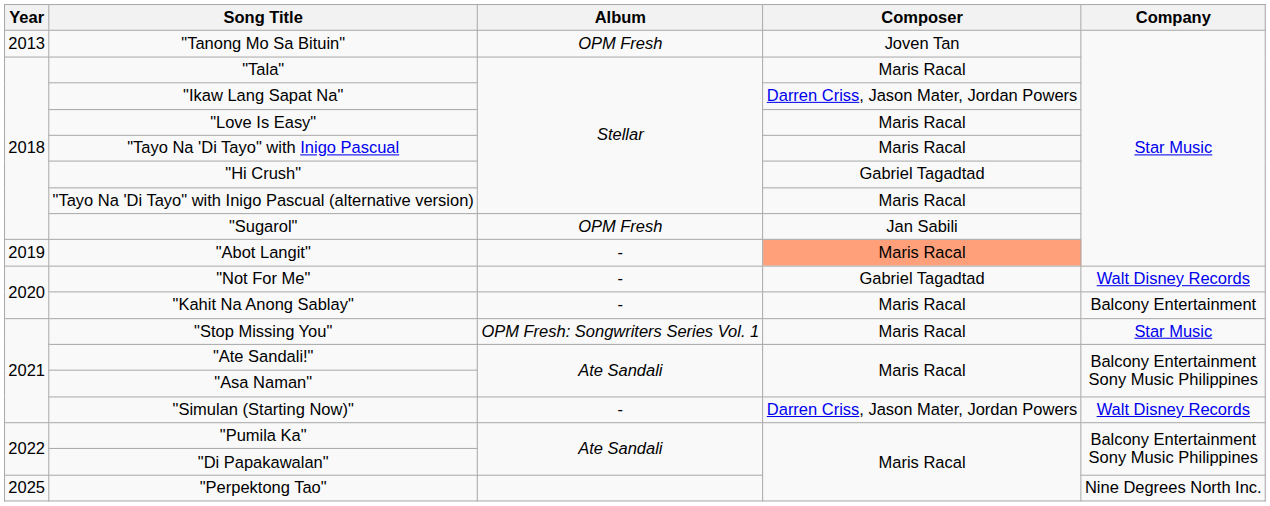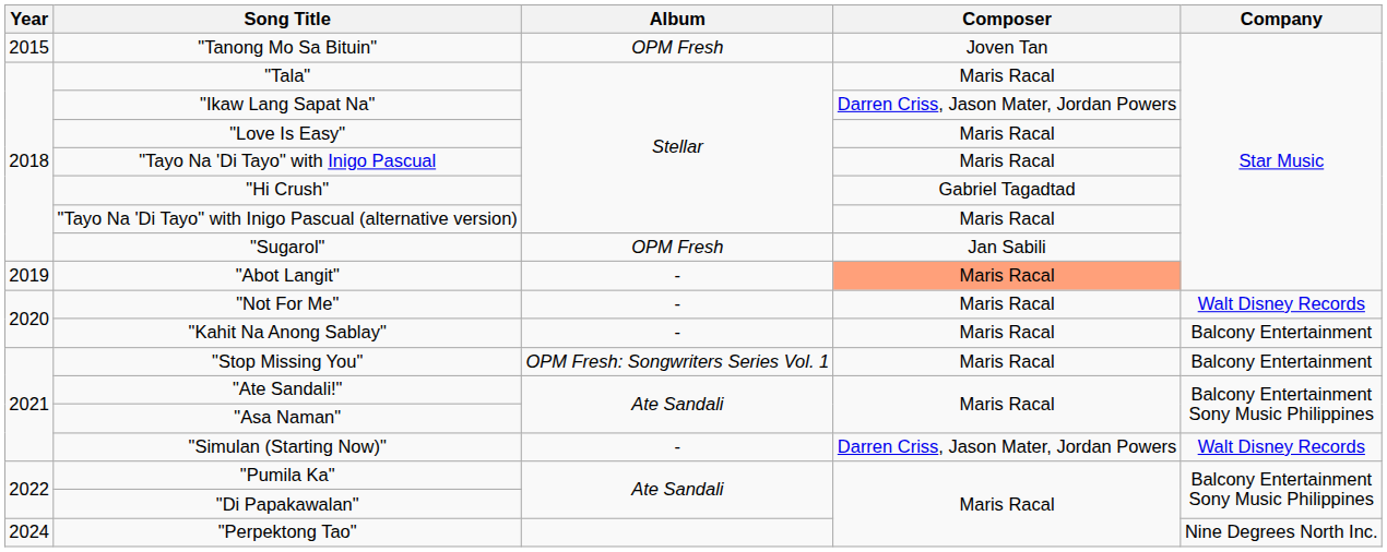 <table class="wikitable" style="text-align:center">
 <tr>
 <th>Year</th>
 <th>Song Title</th>
 <th>Album</th>
 <th>Composer</th>
 <th>Company</th>
 </tr>
 <tr>
-<td>2013</td>
+<td>2015</td>
 <td>"Tanong Mo Sa Bituin"</td>
 <td><em>OPM Fresh</em></td>
 <td>Joven Tan</td>
 <td rowspan="9"><a href='#'>Star Music</a></td>
 </tr>
 <tr>
 <td rowspan="7">2018</td>
 <td>"Tala"</td>
 <td rowspan="6"><em>Stellar</em></td>
 <td>Maris Racal</td>
 </tr>
 <tr>
 <td>"Ikaw Lang Sapat Na"</td>
 <td><a href='#'>Darren Criss</a>, Jason Mater, Jordan Powers</td>
 </tr>
 <tr>
 <td>"Love Is Easy"</td>
 <td>Maris Racal</td>
 </tr>
 <tr>
 <td>"Tayo Na 'Di Tayo" with <a href='#'>Inigo Pascual</a></td>
 <td>Maris Racal</td>
 </tr>
 <tr>
 <td>"Hi Crush"</td>
 <td>Gabriel Tagadtad</td>
 </tr>
 <tr>
 <td>"Tayo Na 'Di Tayo" with Inigo Pascual (alternative version)</td>
 <td>Maris Racal</td>
 </tr>
 <tr>
 <td>"Sugarol"</td>
 <td><em>OPM Fresh</em></td>
 <td>Jan Sabili</td>
 </tr>
 <tr>
 <td rowspan="1">2019</td>
 <td>"Abot Langit"</td>
 <td>-</td>
 <td style="background: lightsalmon;">Maris Racal</td>
 </tr>
 <tr>
 <td rowspan="2">2020</td>
 <td>"Not For Me"</td>
 <td>-</td>
-<td>Gabriel Tagadtad</td>
+<td>Maris Racal</td>
 <td><a href='#'>Walt Disney Records</a></td>
 </tr>
 <tr>
 <td>"Kahit Na Anong Sablay"</td>
 <td>-</td>
 <td>Maris Racal</td>
 <td>Balcony Entertainment</td>
 </tr>
 <tr>
 <td rowspan="4">2021</td>
 <td>"Stop Missing You"</td>
 <td><em>OPM Fresh: Songwriters Series Vol. 1</em></td>
 <td>Maris Racal</td>
-<td><a href='#'>Star Music</a></td>
+<td>Balcony Entertainment</td>
 </tr>
 <tr>
 <td>"Ate Sandali!"</td>
 <td rowspan="2"><em>Ate Sandali</em></td>
 <td rowspan="2">Maris Racal</td>
 <td rowspan="2">Balcony Entertainment<br>Sony Music Philippines</td>
 </tr>
 <tr>
 <td>"Asa Naman"</td>
 </tr>
 <tr>
 <td>"Simulan (Starting Now)"</td>
 <td>-</td>
 <td><a href='#'>Darren Criss</a>, Jason Mater, Jordan Powers</td>
 <td><a href='#'>Walt Disney Records</a></td>
 </tr>
 <tr>
 <td rowspan="2">2022</td>
 <td>"Pumila Ka"</td>
 <td rowspan="2"><em>Ate Sandali</em></td>
 <td rowspan="3">Maris Racal</td>
 <td rowspan="2">Balcony Entertainment<br>Sony Music Philippines</td>
 </tr>
 <tr>
 <td>"Di Papakawalan"</td>
 </tr>
 <tr>
-<td>2025</td>
+<td>2024</td>
 <td>"Perpektong Tao"</td>
 <td></td>
 <td>Nine Degrees North Inc.</td>
 </tr>
 </table>
